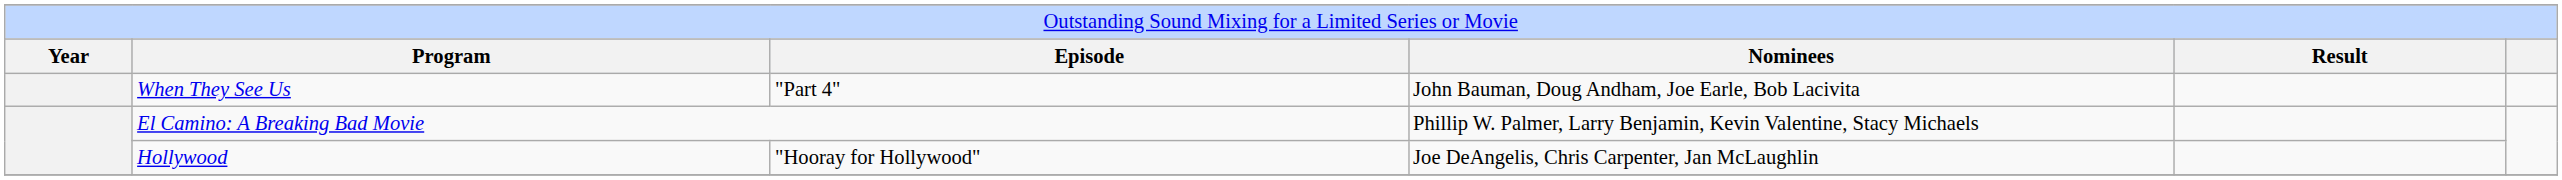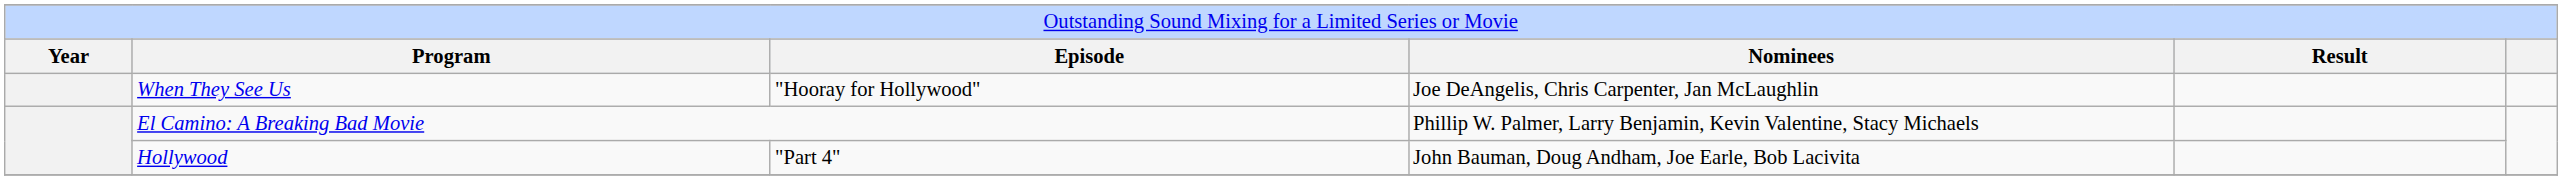 <table class="wikitable plainrowheaders" style="font-size: 90%" width=90%>
 <tr>
 </tr>
 <tr ---- bgcolor="#bfd7ff">
 <td colspan=6 align=center><a href='#'>Outstanding Sound Mixing for a Limited Series or Movie</a></td>
 </tr>
 <tr ---- bgcolor="#ebf5ff">
 <th width="5%">Year</th>
 <th width="25%">Program</th>
 <th width="25%">Episode</th>
 <th width="30%">Nominees</th>
 <th width="13%">Result</th>
 <th width="5%"></th>
 </tr>
 <tr>
 <th scope=row></th>
 <td><em><a href='#'>When They See Us</a></em></td>
-<td>"Part 4"</td>
-<td>John Bauman, Doug Andham, Joe Earle, Bob Lacivita</td>
+<td>"Hooray for Hollywood"</td>
+<td>Joe DeAngelis, Chris Carpenter, Jan McLaughlin</td>
 <td></td>
 <td></td>
 </tr>
 <tr>
 <th scope=row rowspan="2"></th>
 <td colspan="2"><em><a href='#'>El Camino: A Breaking Bad Movie</a></em></td>
 <td>Phillip W. Palmer, Larry Benjamin, Kevin Valentine, Stacy Michaels</td>
 <td></td>
 <td rowspan="2"></td>
 </tr>
 <tr>
 <td><em><a href='#'>Hollywood</a></em></td>
-<td>"Hooray for Hollywood"</td>
-<td>Joe DeAngelis, Chris Carpenter, Jan McLaughlin</td>
+<td>"Part 4"</td>
+<td>John Bauman, Doug Andham, Joe Earle, Bob Lacivita</td>
 <td></td>
 </tr>
 <tr>
 </tr>
 </table>
